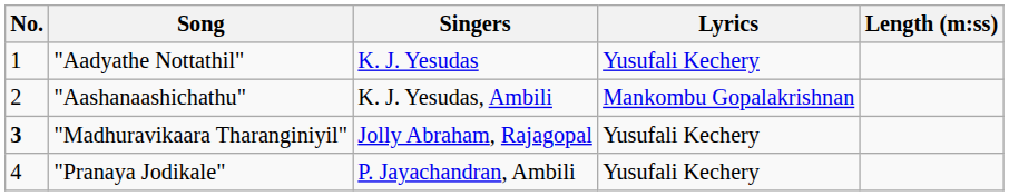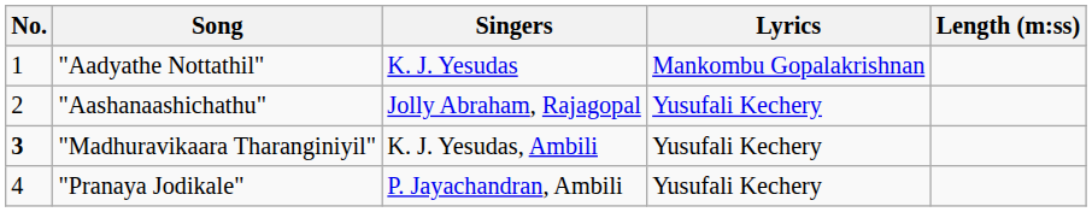 <table class="wikitable" style="font-size:95%;">
 <tr>
 <th>No.</th>
 <th>Song</th>
 <th>Singers</th>
 <th>Lyrics</th>
 <th>Length (m:ss)</th>
 </tr>
 <tr>
 <td>1</td>
 <td>"Aadyathe Nottathil"</td>
 <td><a href='#'>K. J. Yesudas</a></td>
-<td><a href='#'>Yusufali Kechery</a></td>
+<td><a href='#'>Mankombu Gopalakrishnan</a></td>
 <td></td>
 </tr>
 <tr>
 <td>2</td>
 <td>"Aashanaashichathu"</td>
-<td>K. J. Yesudas, <a href='#'>Ambili</a></td>
-<td><a href='#'>Mankombu Gopalakrishnan</a></td>
+<td><a href='#'>Jolly Abraham</a>, <a href='#'>Rajagopal</a></td>
+<td><a href='#'>Yusufali Kechery</a></td>
 <td></td>
 </tr>
 <tr>
 <td><strong>3</strong></td>
 <td>"Madhuravikaara Tharanginiyil"</td>
-<td><a href='#'>Jolly Abraham</a>, <a href='#'>Rajagopal</a></td>
+<td>K. J. Yesudas, <a href='#'>Ambili</a></td>
 <td>Yusufali Kechery</td>
 <td></td>
 </tr>
 <tr>
 <td>4</td>
 <td>"Pranaya Jodikale"</td>
 <td><a href='#'>P. Jayachandran</a>, Ambili</td>
 <td>Yusufali Kechery</td>
 <td></td>
 </tr>
 </table>
